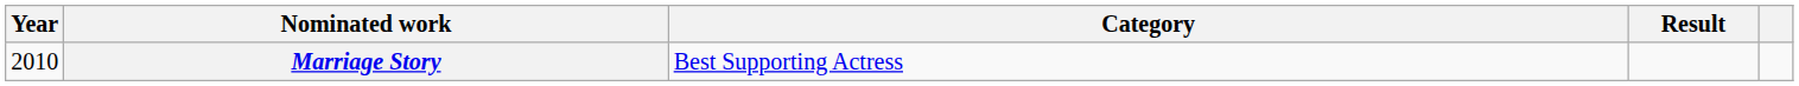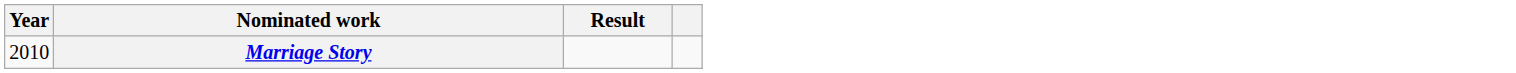 <table class="wikitable sortable">
 <tr>
 <th scope="col" style="width:1em;">Year</th>
 <th scope="col" style="width:25em;">Nominated work</th>
-<th scope="col" style="width:40em;">Category</th>
 <th scope="col" style="width:5em;">Result</th>
 <th scope="col" style="width:1em;"class="unsortable"></th>
 </tr>
 <tr>
 <td>2010</td>
 <th><em><a href='#'>Marriage Story</a></em></th>
-<td><a href='#'>Best Supporting Actress</a></td>
 <td></td>
 <td></td>
 </tr>
 </table>
